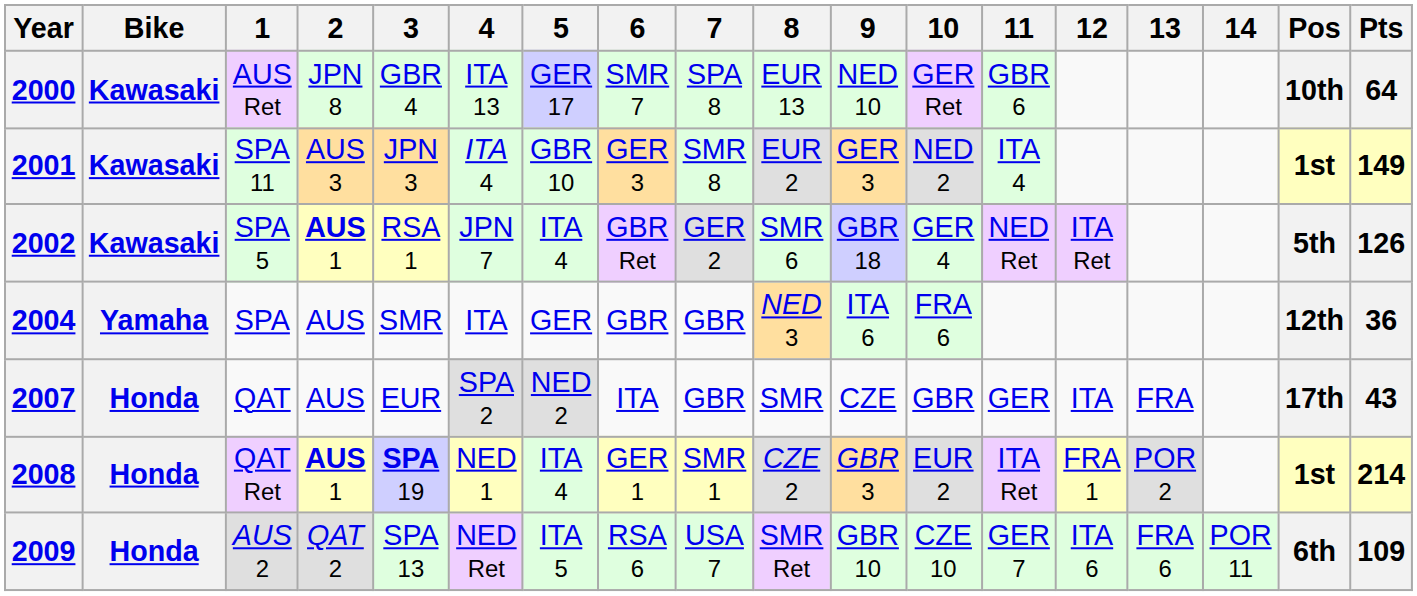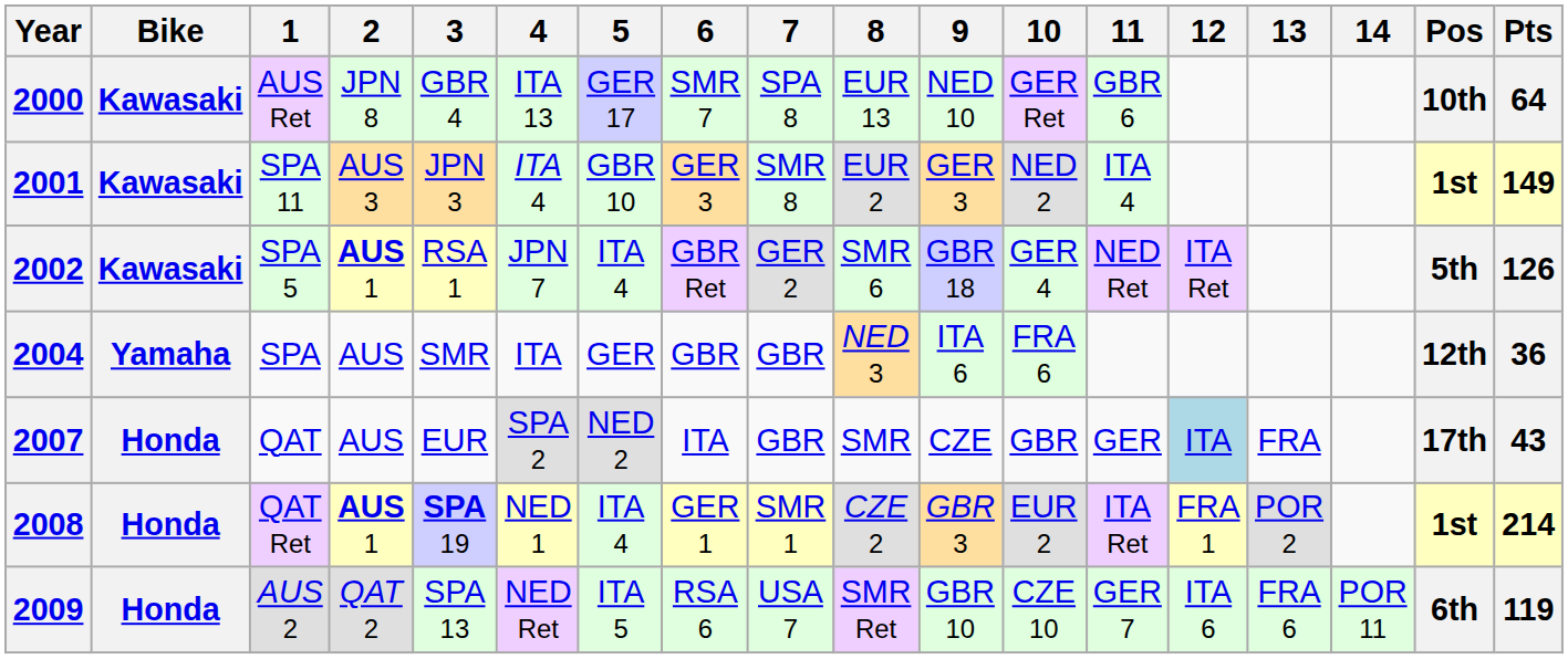 <table class="wikitable" style="text-align:center; font-size:90%">
 <tr>
 <th>Year</th>
 <th>Bike</th>
 <th>1</th>
 <th>2</th>
 <th>3</th>
 <th>4</th>
 <th>5</th>
 <th>6</th>
 <th>7</th>
 <th>8</th>
 <th>9</th>
 <th>10</th>
 <th>11</th>
 <th>12</th>
 <th>13</th>
 <th>14</th>
 <th>Pos</th>
 <th>Pts</th>
 </tr>
 <tr>
 <th><a href='#'>2000</a></th>
 <th><a href='#'>Kawasaki</a></th>
 <td style="background:#efcfff;"><a href='#'>AUS</a><br><small>Ret</small></td>
 <td style="background:#dfffdf;"><a href='#'>JPN</a><br><small>8</small></td>
 <td style="background:#dfffdf;"><a href='#'>GBR</a><br><small>4</small></td>
 <td style="background:#dfffdf;"><a href='#'>ITA</a><br><small>13</small></td>
 <td style="background:#cfcfff;"><a href='#'>GER</a><br><small>17</small></td>
 <td style="background:#dfffdf;"><a href='#'>SMR</a><br><small>7</small></td>
 <td style="background:#dfffdf;"><a href='#'>SPA</a><br><small>8</small></td>
 <td style="background:#dfffdf;"><a href='#'>EUR</a><br><small>13</small></td>
 <td style="background:#dfffdf;"><a href='#'>NED</a><br><small>10</small></td>
 <td style="background:#efcfff;"><a href='#'>GER</a><br><small>Ret</small></td>
 <td style="background:#dfffdf;"><a href='#'>GBR</a><br><small>6</small></td>
 <td></td>
 <td></td>
 <td></td>
 <th>10th</th>
 <th>64</th>
 </tr>
 <tr>
 <th><a href='#'>2001</a></th>
 <th><a href='#'>Kawasaki</a></th>
 <td style="background:#dfffdf;"><a href='#'>SPA</a><br><small>11</small></td>
 <td style="background:#ffdf9f;"><a href='#'>AUS</a><br><small>3</small></td>
 <td style="background:#ffdf9f;"><a href='#'>JPN</a><br><small>3</small></td>
 <td style="background:#dfffdf;"><em><a href='#'>ITA</a></em><br><small>4</small></td>
 <td style="background:#dfffdf;"><a href='#'>GBR</a><br><small>10</small></td>
 <td style="background:#ffdf9f;"><a href='#'>GER</a><br><small>3</small></td>
 <td style="background:#dfffdf;"><a href='#'>SMR</a><br><small>8</small></td>
 <td style="background:#dfdfdf;"><a href='#'>EUR</a><br><small>2</small></td>
 <td style="background:#ffdf9f;"><a href='#'>GER</a><br><small>3</small></td>
 <td style="background:#dfdfdf;"><a href='#'>NED</a><br><small>2</small></td>
 <td style="background:#dfffdf;"><a href='#'>ITA</a><br><small>4</small></td>
 <td></td>
 <td></td>
 <td></td>
 <td style="background:#ffffbf;"><strong>1st</strong></td>
 <td style="background:#ffffbf;"><strong>149</strong></td>
 </tr>
 <tr>
 <th><a href='#'>2002</a></th>
 <th><a href='#'>Kawasaki</a></th>
 <td style="background:#dfffdf;"><a href='#'>SPA</a><br><small>5</small></td>
 <td style="background:#ffffbf;"><strong><a href='#'>AUS</a></strong><br><small>1</small></td>
 <td style="background:#ffffbf;"><a href='#'>RSA</a><br><small>1</small></td>
 <td style="background:#dfffdf;"><a href='#'>JPN</a><br><small>7</small></td>
 <td style="background:#dfffdf;"><a href='#'>ITA</a><br><small>4</small></td>
 <td style="background:#efcfff;"><a href='#'>GBR</a><br><small>Ret</small></td>
 <td style="background:#dfdfdf;"><a href='#'>GER</a><br><small>2</small></td>
 <td style="background:#dfffdf;"><a href='#'>SMR</a><br><small>6</small></td>
 <td style="background:#cfcfff;"><a href='#'>GBR</a><br><small>18</small></td>
 <td style="background:#dfffdf;"><a href='#'>GER</a><br><small>4</small></td>
 <td style="background:#efcfff;"><a href='#'>NED</a><br><small>Ret</small></td>
 <td style="background:#efcfff;"><a href='#'>ITA</a><br><small>Ret</small></td>
 <td></td>
 <td></td>
 <th>5th</th>
 <th>126</th>
 </tr>
 <tr>
 <th><a href='#'>2004</a></th>
 <th><a href='#'>Yamaha</a></th>
 <td><a href='#'>SPA</a></td>
 <td><a href='#'>AUS</a></td>
 <td><a href='#'>SMR</a></td>
 <td><a href='#'>ITA</a></td>
 <td><a href='#'>GER</a></td>
 <td><a href='#'>GBR</a></td>
 <td><a href='#'>GBR</a></td>
 <td style="background:#ffdf9f;"><em><a href='#'>NED</a></em><br><small>3</small></td>
 <td style="background:#dfffdf;"><a href='#'>ITA</a><br><small>6</small></td>
 <td style="background:#dfffdf;"><a href='#'>FRA</a><br><small>6</small></td>
 <td></td>
 <td></td>
 <td></td>
 <td></td>
 <th>12th</th>
 <th>36</th>
 </tr>
 <tr>
 <th><a href='#'>2007</a></th>
 <th><a href='#'>Honda</a></th>
 <td><a href='#'>QAT</a></td>
 <td><a href='#'>AUS</a></td>
 <td><a href='#'>EUR</a></td>
 <td style="background:#dfdfdf;"><a href='#'>SPA</a><br><small>2</small></td>
 <td style="background:#dfdfdf;"><a href='#'>NED</a><br><small>2</small></td>
 <td><a href='#'>ITA</a></td>
 <td><a href='#'>GBR</a></td>
 <td><a href='#'>SMR</a></td>
 <td><a href='#'>CZE</a></td>
 <td><a href='#'>GBR</a></td>
 <td><a href='#'>GER</a></td>
-<td><a href='#'>ITA</a></td>
+<td style="background: lightblue;"><a href='#'>ITA</a></td>
 <td><a href='#'>FRA</a></td>
 <td></td>
 <th>17th</th>
 <th>43</th>
 </tr>
 <tr>
 <th><a href='#'>2008</a></th>
 <th><a href='#'>Honda</a></th>
 <td style="background:#efcfff;"><a href='#'>QAT</a><br><small>Ret</small></td>
 <td style="background:#ffffbf;"><strong><a href='#'>AUS</a></strong><br><small>1</small></td>
 <td style="background:#cfcfff;"><strong><a href='#'>SPA</a></strong><br><small>19</small></td>
 <td style="background:#ffffbf;"><a href='#'>NED</a><br><small>1</small></td>
 <td style="background:#dfffdf;"><a href='#'>ITA</a><br><small>4</small></td>
 <td style="background:#ffffbf;"><a href='#'>GER</a><br><small>1</small></td>
 <td style="background:#ffffbf;"><a href='#'>SMR</a><br><small>1</small></td>
 <td style="background:#dfdfdf;"><em><a href='#'>CZE</a></em><br><small>2</small></td>
 <td style="background:#ffdf9f;"><em><a href='#'>GBR</a></em><br><small>3</small></td>
 <td style="background:#dfdfdf;"><a href='#'>EUR</a><br><small>2</small></td>
 <td style="background:#efcfff;"><a href='#'>ITA</a><br><small>Ret</small></td>
 <td style="background:#ffffbf;"><a href='#'>FRA</a><br><small>1</small></td>
 <td style="background:#dfdfdf;"><a href='#'>POR</a><br><small>2</small></td>
 <td></td>
 <td style="background:#ffffbf;"><strong>1st</strong></td>
 <td style="background:#ffffbf;"><strong>214</strong></td>
 </tr>
 <tr>
 <th><a href='#'>2009</a></th>
 <th><a href='#'>Honda</a></th>
 <td style="background:#dfdfdf;"><em><a href='#'>AUS</a></em><br><small>2</small></td>
 <td style="background:#dfdfdf;"><em><a href='#'>QAT</a></em><br><small>2</small></td>
 <td style="background:#dfffdf;"><a href='#'>SPA</a><br><small>13</small></td>
 <td style="background:#efcfff;"><a href='#'>NED</a><br><small>Ret</small></td>
 <td style="background:#dfffdf;"><a href='#'>ITA</a><br><small>5</small></td>
 <td style="background:#dfffdf;"><a href='#'>RSA</a><br><small>6</small></td>
 <td style="background:#dfffdf;"><a href='#'>USA</a><br><small>7</small></td>
 <td style="background:#efcfff;"><a href='#'>SMR</a><br><small>Ret</small></td>
 <td style="background:#dfffdf;"><a href='#'>GBR</a><br><small>10</small></td>
 <td style="background:#dfffdf;"><a href='#'>CZE</a><br><small>10</small></td>
 <td style="background:#dfffdf;"><a href='#'>GER</a><br><small>7</small></td>
 <td style="background:#dfffdf;"><a href='#'>ITA</a><br><small>6</small></td>
 <td style="background:#dfffdf;"><a href='#'>FRA</a><br><small>6</small></td>
 <td style="background:#dfffdf;"><a href='#'>POR</a><br><small>11</small></td>
 <th>6th</th>
-<th>109</th>
+<th>119</th>
 </tr>
 </table>
